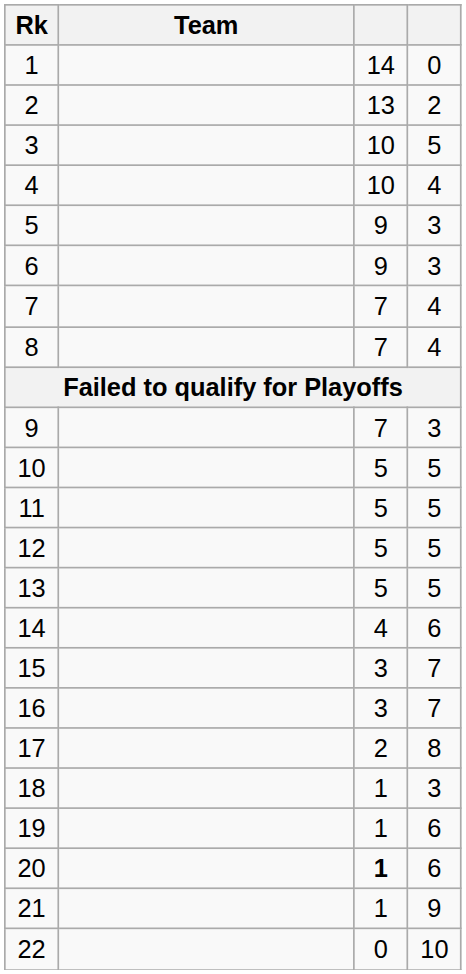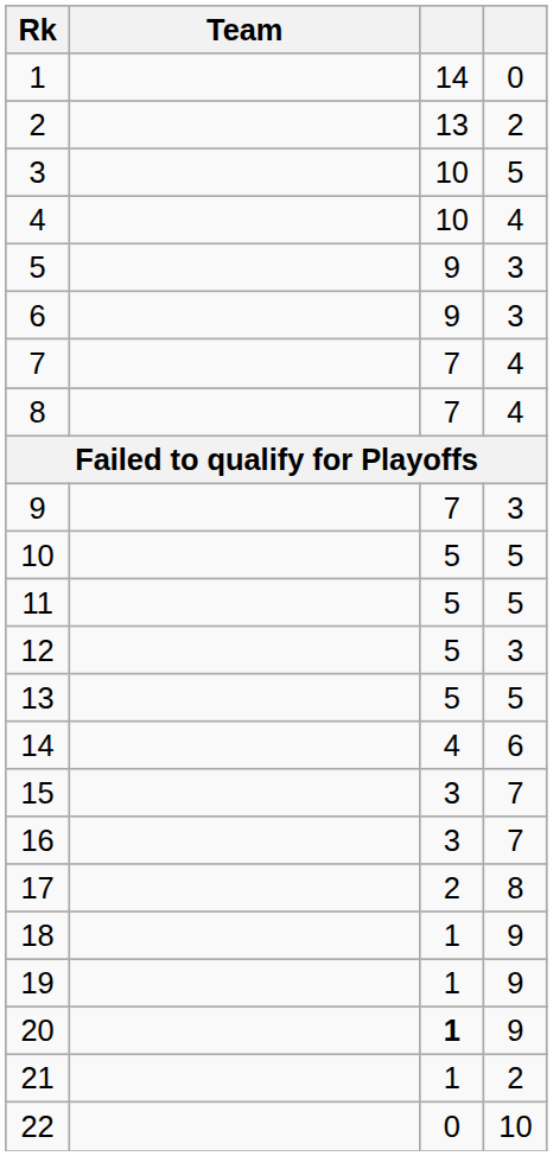 <table class=wikitable style="text-align:center; font-size:95%">
 <tr>
 <th width=25>Rk</th>
 <th width=170>Team</th>
 <th width=25></th>
 <th width=25></th>
 </tr>
 <tr>
 <td>1</td>
 <td align=left></td>
 <td>14</td>
 <td>0</td>
 </tr>
 <tr>
 <td>2</td>
 <td align=left></td>
 <td>13</td>
 <td>2</td>
 </tr>
 <tr>
 <td>3</td>
 <td align=left></td>
 <td>10</td>
 <td>5</td>
 </tr>
 <tr>
 <td>4</td>
 <td align=left></td>
 <td>10</td>
 <td>4</td>
 </tr>
 <tr>
 <td>5</td>
 <td align=left></td>
 <td>9</td>
 <td>3</td>
 </tr>
 <tr>
 <td>6</td>
 <td align=left></td>
 <td>9</td>
 <td>3</td>
 </tr>
 <tr>
 <td>7</td>
 <td align=left></td>
 <td>7</td>
 <td>4</td>
 </tr>
 <tr>
 <td>8</td>
 <td align=left></td>
 <td>7</td>
 <td>4</td>
 </tr>
 <tr>
 <th colspan="8">Failed to qualify for Playoffs</th>
 </tr>
 <tr>
 <td>9</td>
 <td align=left></td>
 <td>7</td>
 <td>3</td>
 </tr>
 <tr>
 <td>10</td>
 <td align=left></td>
 <td>5</td>
 <td>5</td>
 </tr>
 <tr>
 <td>11</td>
 <td align=left></td>
 <td>5</td>
 <td>5</td>
 </tr>
 <tr>
 <td>12</td>
 <td align=left></td>
 <td>5</td>
-<td>5</td>
+<td>3</td>
 </tr>
 <tr>
 <td>13</td>
 <td align=left></td>
 <td>5</td>
 <td>5</td>
 </tr>
 <tr>
 <td>14</td>
 <td align=left></td>
 <td>4</td>
 <td>6</td>
 </tr>
 <tr>
 <td>15</td>
 <td align=left></td>
 <td>3</td>
 <td>7</td>
 </tr>
 <tr>
 <td>16</td>
 <td align=left></td>
 <td>3</td>
 <td>7</td>
 </tr>
 <tr>
 <td>17</td>
 <td align=left></td>
 <td>2</td>
 <td>8</td>
 </tr>
 <tr>
 <td>18</td>
 <td align=left></td>
 <td>1</td>
-<td>3</td>
+<td>9</td>
 </tr>
 <tr>
 <td>19</td>
 <td align=left></td>
 <td>1</td>
-<td>6</td>
+<td>9</td>
 </tr>
 <tr>
 <td>20</td>
 <td align=left></td>
 <td><strong>1</strong></td>
-<td>6</td>
+<td>9</td>
 </tr>
 <tr>
 <td>21</td>
 <td align=left></td>
 <td>1</td>
-<td>9</td>
+<td>2</td>
 </tr>
 <tr>
 <td>22</td>
 <td align=left></td>
 <td>0</td>
 <td>10</td>
 </tr>
 </table>
